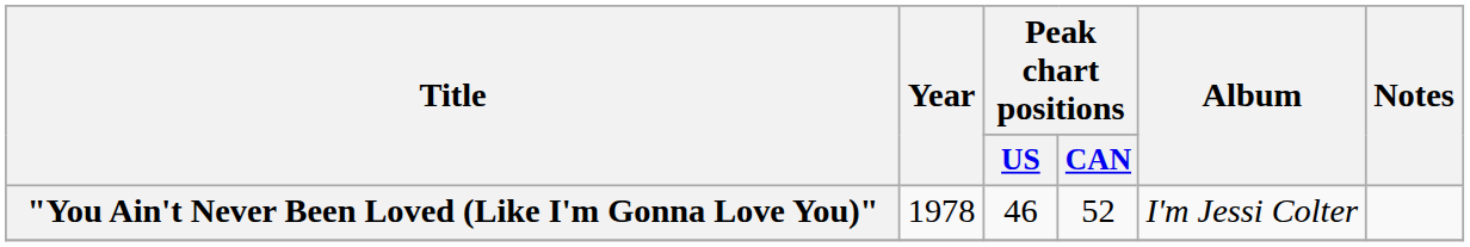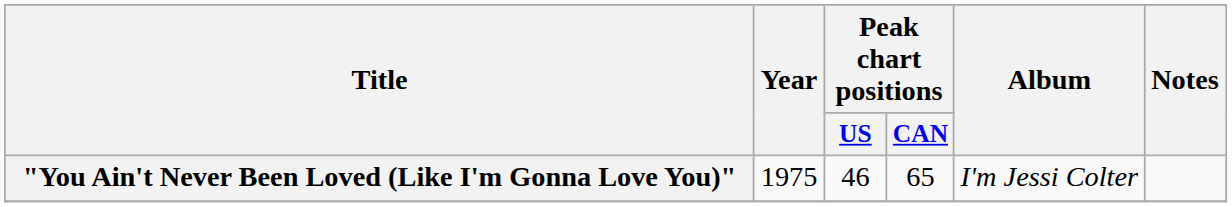 <table class="wikitable plainrowheaders" style="text-align:center;" border="1">
 <tr>
 <th scope="col" rowspan="2" style="width:26em;">Title</th>
 <th scope="col" rowspan="2">Year</th>
 <th scope="col" colspan="2">Peak<br>chart<br>positions</th>
 <th scope="col" rowspan="2">Album</th>
 <th scope="col" rowspan="2">Notes</th>
 </tr>
 <tr>
 <th scope="col" style="width:2em;font-size:90%;"><a href='#'>US</a><br></th>
 <th scope="col" style="width:2em;font-size:90%;"><a href='#'>CAN</a><br></th>
 </tr>
 <tr>
 <th scope="row">"You Ain't Never Been Loved (Like I'm Gonna Love You)"</th>
-<td>1978</td>
+<td>1975</td>
 <td>46</td>
-<td>52</td>
+<td>65</td>
 <td><em>I'm Jessi Colter</em></td>
 <td></td>
 </tr>
 <tr>
 </tr>
 </table>
